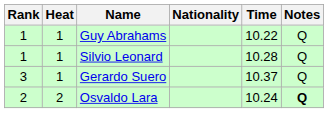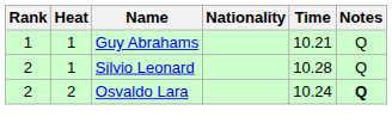 <table class="wikitable sortable" style="text-align:center; font-size:95%">
 <tr>
 <th>Rank</th>
 <th>Heat</th>
 <th>Name</th>
 <th>Nationality</th>
 <th>Time</th>
 <th>Notes</th>
 </tr>
 <tr bgcolor=ccffcc>
 <td>1</td>
 <td>1</td>
 <td align=left><a href='#'>Guy Abrahams</a></td>
 <td align=left></td>
-<td>10.22</td>
+<td>10.21</td>
 <td>Q</td>
 </tr>
 <tr bgcolor=ccffcc>
-<td>1</td>
+<td>2</td>
 <td>1</td>
 <td align=left><a href='#'>Silvio Leonard</a></td>
 <td align=left></td>
 <td>10.28</td>
-<td>Q</td>
-</tr>
-<tr bgcolor=ccffcc>
-<td>3</td>
-<td>1</td>
-<td align=left><a href='#'>Gerardo Suero</a></td>
-<td align=left></td>
-<td>10.37</td>
 <td>Q</td>
 </tr>
 <tr bgcolor=ccffcc>
 <td>2</td>
 <td>2</td>
 <td align=left><a href='#'>Osvaldo Lara</a></td>
 <td align=left></td>
 <td>10.24</td>
 <td><strong>Q</strong></td>
 </tr>
 </table>
